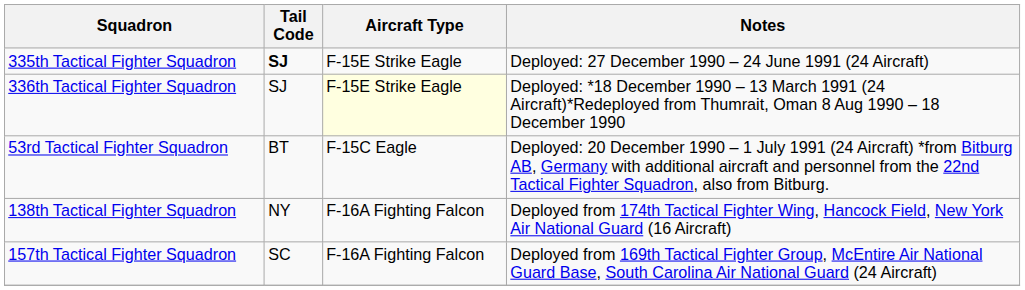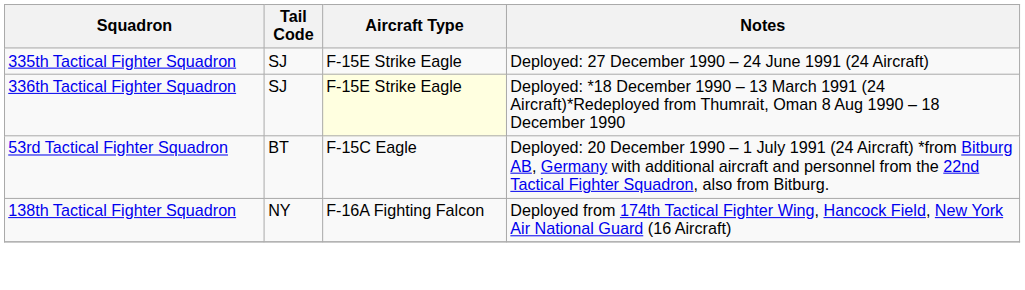 <table class="wikitable">
 <tr>
 <th scope="col" width="250">Squadron</th>
 <th scope="col" width="50">Tail Code</th>
 <th scope="col" width="175">Aircraft Type</th>
 <th scope="col" width="500">Notes</th>
 </tr>
 <tr valign="top">
 <td><a href='#'>335th Tactical Fighter Squadron</a></td>
-<td><strong>SJ</strong></td>
+<td>SJ</td>
 <td>F-15E Strike Eagle</td>
 <td>Deployed: 27 December 1990 – 24 June 1991 (24 Aircraft)</td>
 </tr>
 <tr valign="top">
 <td><a href='#'>336th Tactical Fighter Squadron</a></td>
 <td>SJ</td>
 <td style="background: lightyellow;">F-15E Strike Eagle</td>
 <td>Deployed: *18 December 1990 – 13 March 1991 (24 Aircraft)*Redeployed from Thumrait, Oman 8 Aug 1990 – 18 December 1990</td>
 </tr>
 <tr valign="top">
 <td><a href='#'>53rd Tactical Fighter Squadron</a></td>
 <td>BT</td>
 <td>F-15C Eagle</td>
 <td>Deployed: 20 December 1990 – 1 July 1991 (24 Aircraft) *from <a href='#'>Bitburg AB</a>, <a href='#'>Germany</a> with additional aircraft and personnel from the <a href='#'>22nd Tactical Fighter Squadron</a>, also from Bitburg.</td>
 </tr>
 <tr valign="top">
 <td><a href='#'>138th Tactical Fighter Squadron</a></td>
 <td>NY</td>
 <td>F-16A Fighting Falcon</td>
 <td>Deployed from <a href='#'>174th Tactical Fighter Wing</a>, <a href='#'>Hancock Field</a>, <a href='#'>New York Air National Guard</a> (16 Aircraft)</td>
 </tr>
-<tr valign="top">
-<td><a href='#'>157th Tactical Fighter Squadron</a></td>
-<td>SC</td>
-<td>F-16A Fighting Falcon</td>
-<td>Deployed from <a href='#'>169th Tactical Fighter Group</a>, <a href='#'>McEntire Air National Guard Base</a>, <a href='#'>South Carolina Air National Guard</a> (24 Aircraft)</td>
-</tr>
 <tr>
 </tr>
 </table>
